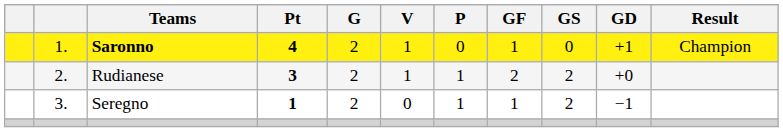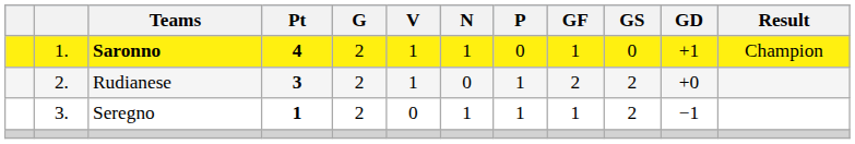 <table class="wikitable sortable" align="center" style="font-size: 85%; border-collapse:collapse" border="0" cellspacing="0" cellpadding="2">
 <tr align=center bgcolor=#98A1B2>
 <th width=20></th>
 <th width=40></th>
 <th width=140><span>Teams</span></th>
 <th width=55><span>Pt</span></th>
 <th width=40><span>G</span></th>
 <th width=40><span>V</span></th>
+<th width=40><span>N</span></th>
 <th width=40><span>P</span></th>
 <th width=40><span>GF</span></th>
 <th width=40><span>GS</span></th>
 <th width=40><span>GD</span></th>
 <th width=100><span>Result</span></th>
 </tr>
 <tr align=center style="background:#FFF010;">
 <td></td>
 <td>1.</td>
 <td style="text-align:left;"><strong>Saronno</strong></td>
 <td><strong>4</strong></td>
 <td>2</td>
+<td>1</td>
 <td>1</td>
 <td>0</td>
 <td>1</td>
 <td>0</td>
 <td>+1</td>
 <td>Champion</td>
 </tr>
 <tr align=center style="background:#F5F5F5;">
 <td></td>
 <td>2.</td>
 <td style="text-align:left;">Rudianese</td>
 <td><strong>3</strong></td>
 <td>2</td>
 <td>1</td>
+<td>0</td>
 <td>1</td>
 <td>2</td>
 <td>2</td>
 <td>+0</td>
 <td></td>
 </tr>
 <tr align=center style="background:#FFFFFF;">
 <td></td>
 <td>3.</td>
 <td style="text-align:left;">Seregno</td>
 <td><strong>1</strong></td>
 <td>2</td>
 <td>0</td>
+<td>1</td>
 <td>1</td>
 <td>1</td>
 <td>2</td>
 <td>−1</td>
 <td></td>
 </tr>
 <tr align=center style="background:#D3D3D3;">
 <td></td>
 <td></td>
 <td></td>
 <td></td>
 <td></td>
 <td></td>
 <td></td>
 <td></td>
 <td></td>
 <td></td>
 <td></td>
+<td></td>
 </tr>
 </table>
